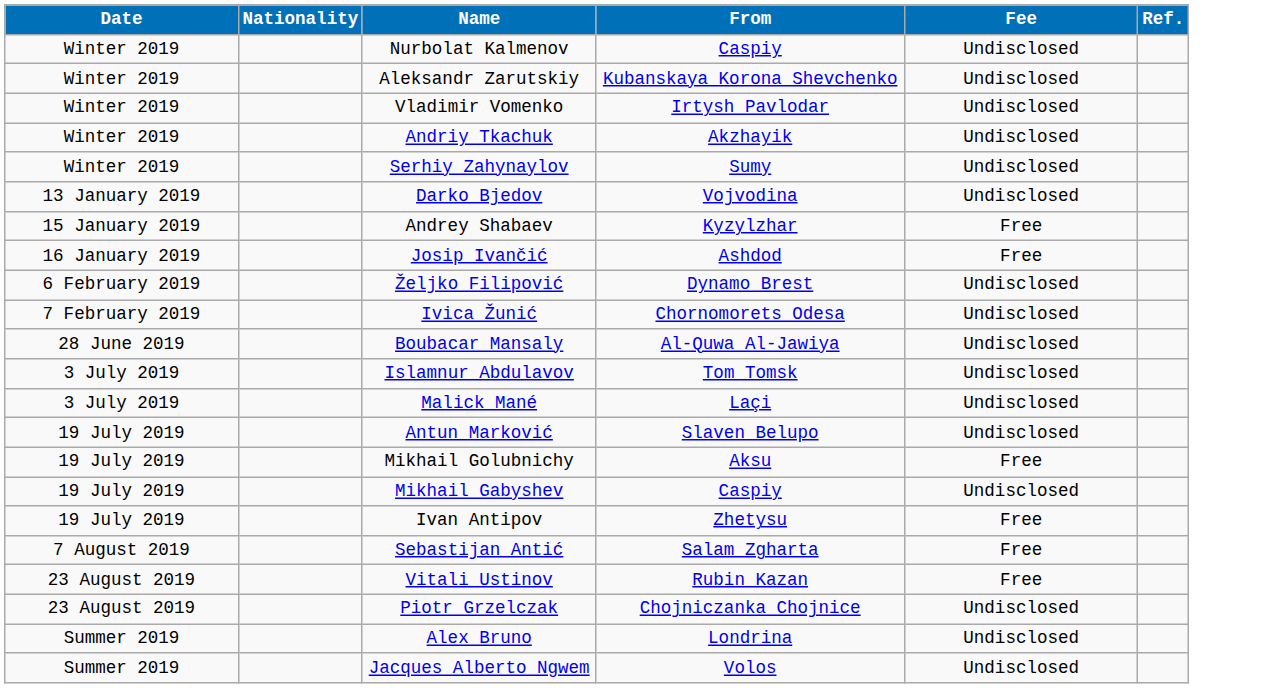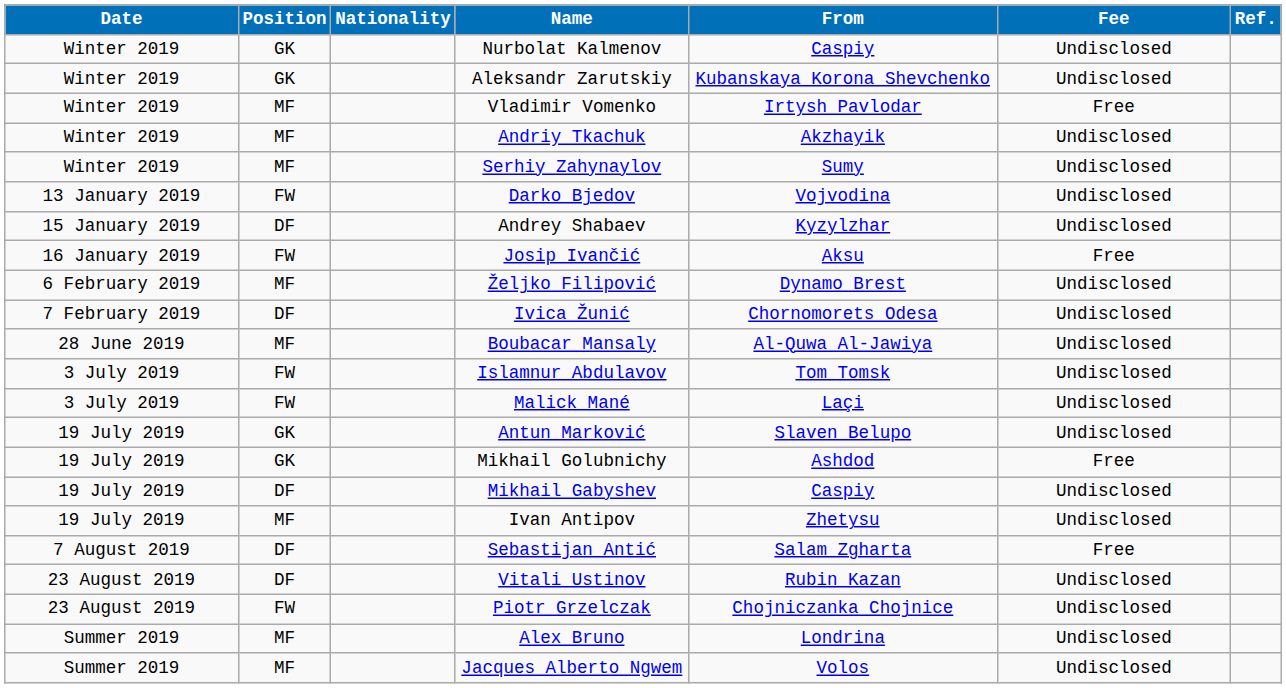 <table class="wikitable"  style="text-align:center; font-size:90%; ">
 <tr>
 <th style="background:#0070B8; color:#FFFFFF; width:150px;">Date</th>
+<th style="background:#0070B8; color:#FFFFFF; width:50px;">Position</th>
 <th style="background:#0070B8; color:#FFFFFF; width:50px;">Nationality</th>
 <th style="background:#0070B8; color:#FFFFFF; width:150px;">Name</th>
 <th style="background:#0070B8; color:#FFFFFF; width:200px;">From</th>
 <th style="background:#0070B8; color:#FFFFFF; width:150px;">Fee</th>
 <th style="background:#0070B8; color:#FFFFFF; width:25px;">Ref.</th>
 </tr>
 <tr>
 <td>Winter 2019</td>
+<td>GK</td>
 <td></td>
 <td>Nurbolat Kalmenov</td>
 <td><a href='#'>Caspiy</a></td>
 <td>Undisclosed</td>
 <td></td>
 </tr>
 <tr>
 <td>Winter 2019</td>
+<td>GK</td>
 <td></td>
 <td>Aleksandr Zarutskiy</td>
 <td><a href='#'>Kubanskaya Korona Shevchenko</a></td>
 <td>Undisclosed</td>
 <td></td>
 </tr>
 <tr>
 <td>Winter 2019</td>
+<td>MF</td>
 <td></td>
 <td>Vladimir Vomenko</td>
 <td><a href='#'>Irtysh Pavlodar</a></td>
-<td>Undisclosed</td>
+<td>Free</td>
 <td></td>
 </tr>
 <tr>
 <td>Winter 2019</td>
+<td>MF</td>
 <td></td>
 <td><a href='#'>Andriy Tkachuk</a></td>
 <td><a href='#'>Akzhayik</a></td>
 <td>Undisclosed</td>
 <td></td>
 </tr>
 <tr>
 <td>Winter 2019</td>
+<td>MF</td>
 <td></td>
 <td><a href='#'>Serhiy Zahynaylov</a></td>
 <td><a href='#'>Sumy</a></td>
 <td>Undisclosed</td>
 <td></td>
 </tr>
 <tr>
 <td>13 January 2019</td>
+<td>FW</td>
 <td></td>
 <td><a href='#'>Darko Bjedov</a></td>
 <td><a href='#'>Vojvodina</a></td>
 <td>Undisclosed</td>
 <td></td>
 </tr>
 <tr>
 <td>15 January 2019</td>
+<td>DF</td>
 <td></td>
 <td>Andrey Shabaev</td>
 <td><a href='#'>Kyzylzhar</a></td>
-<td>Free</td>
+<td>Undisclosed</td>
 <td></td>
 </tr>
 <tr>
 <td>16 January 2019</td>
+<td>FW</td>
 <td></td>
 <td><a href='#'>Josip Ivančić</a></td>
-<td><a href='#'>Ashdod</a></td>
+<td><a href='#'>Aksu</a></td>
 <td>Free</td>
 <td></td>
 </tr>
 <tr>
 <td>6 February 2019</td>
+<td>MF</td>
 <td></td>
 <td><a href='#'>Željko Filipović</a></td>
 <td><a href='#'>Dynamo Brest</a></td>
 <td>Undisclosed</td>
 <td></td>
 </tr>
 <tr>
 <td>7 February 2019</td>
+<td>DF</td>
 <td></td>
 <td><a href='#'>Ivica Žunić</a></td>
 <td><a href='#'>Chornomorets Odesa</a></td>
 <td>Undisclosed</td>
 <td></td>
 </tr>
 <tr>
 <td>28 June 2019</td>
+<td>MF</td>
 <td></td>
 <td><a href='#'>Boubacar Mansaly</a></td>
 <td><a href='#'>Al-Quwa Al-Jawiya</a></td>
 <td>Undisclosed</td>
 <td></td>
 </tr>
 <tr>
 <td>3 July 2019</td>
+<td>FW</td>
 <td></td>
 <td><a href='#'>Islamnur Abdulavov</a></td>
 <td><a href='#'>Tom Tomsk</a></td>
 <td>Undisclosed</td>
 <td></td>
 </tr>
 <tr>
 <td>3 July 2019</td>
+<td>FW</td>
 <td></td>
 <td><a href='#'>Malick Mané</a></td>
 <td><a href='#'>Laçi</a></td>
 <td>Undisclosed</td>
 <td></td>
 </tr>
 <tr>
 <td>19 July 2019</td>
+<td>GK</td>
 <td></td>
 <td><a href='#'>Antun Marković</a></td>
 <td><a href='#'>Slaven Belupo</a></td>
 <td>Undisclosed</td>
 <td></td>
 </tr>
 <tr>
 <td>19 July 2019</td>
+<td>GK</td>
 <td></td>
 <td>Mikhail Golubnichy</td>
-<td><a href='#'>Aksu</a></td>
+<td><a href='#'>Ashdod</a></td>
 <td>Free</td>
 <td></td>
 </tr>
 <tr>
 <td>19 July 2019</td>
+<td>DF</td>
 <td></td>
 <td><a href='#'>Mikhail Gabyshev</a></td>
 <td><a href='#'>Caspiy</a></td>
 <td>Undisclosed</td>
 <td></td>
 </tr>
 <tr>
 <td>19 July 2019</td>
+<td>MF</td>
 <td></td>
 <td>Ivan Antipov</td>
 <td><a href='#'>Zhetysu</a></td>
-<td>Free</td>
+<td>Undisclosed</td>
 <td></td>
 </tr>
 <tr>
 <td>7 August 2019</td>
+<td>DF</td>
 <td></td>
 <td><a href='#'>Sebastijan Antić</a></td>
 <td><a href='#'>Salam Zgharta</a></td>
 <td>Free</td>
 <td></td>
 </tr>
 <tr>
 <td>23 August 2019</td>
+<td>DF</td>
 <td></td>
 <td><a href='#'>Vitali Ustinov</a></td>
 <td><a href='#'>Rubin Kazan</a></td>
-<td>Free</td>
+<td>Undisclosed</td>
 <td></td>
 </tr>
 <tr>
 <td>23 August 2019</td>
+<td>FW</td>
 <td></td>
 <td><a href='#'>Piotr Grzelczak</a></td>
 <td><a href='#'>Chojniczanka Chojnice</a></td>
 <td>Undisclosed</td>
 <td></td>
 </tr>
 <tr>
 <td>Summer 2019</td>
+<td>MF</td>
 <td></td>
 <td><a href='#'>Alex Bruno</a></td>
 <td><a href='#'>Londrina</a></td>
 <td>Undisclosed</td>
 <td></td>
 </tr>
 <tr>
 <td>Summer 2019</td>
+<td>MF</td>
 <td></td>
 <td><a href='#'>Jacques Alberto Ngwem</a></td>
 <td><a href='#'>Volos</a></td>
 <td>Undisclosed</td>
 <td></td>
 </tr>
 </table>
